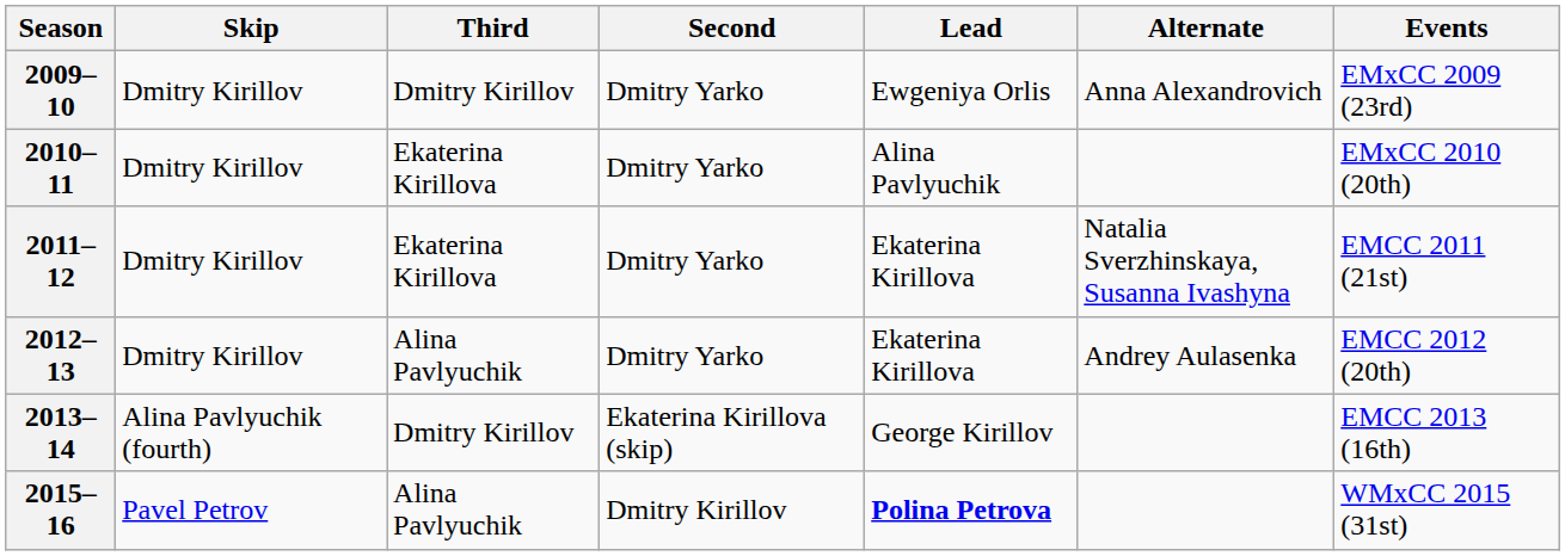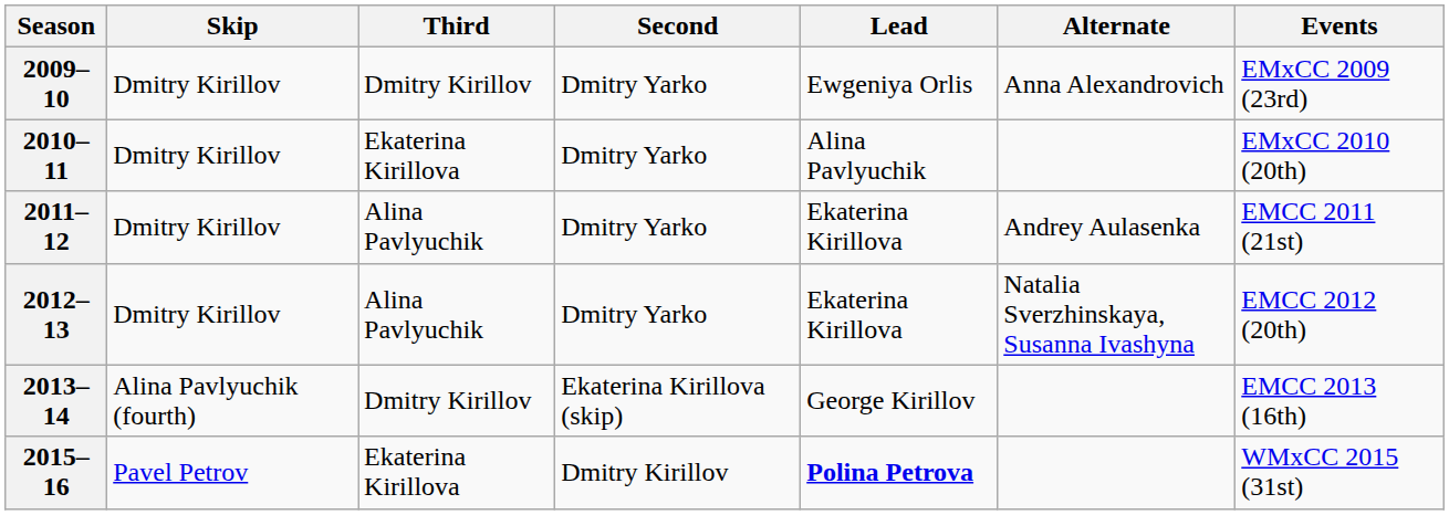 <table class="wikitable">
 <tr>
 <th scope="col">Season</th>
 <th scope="col">Skip</th>
 <th scope="col">Third</th>
 <th scope="col">Second</th>
 <th scope="col">Lead</th>
 <th scope="col">Alternate</th>
 <th scope="col">Events</th>
 </tr>
 <tr>
 <th scope="row">2009–10</th>
 <td>Dmitry Kirillov</td>
 <td>Dmitry Kirillov</td>
 <td>Dmitry Yarko</td>
 <td>Ewgeniya Orlis</td>
 <td>Anna Alexandrovich</td>
 <td><a href='#'>EMxCC 2009</a> (23rd)</td>
 </tr>
 <tr>
 <th scope="row">2010–11</th>
 <td>Dmitry Kirillov</td>
 <td>Ekaterina Kirillova</td>
 <td>Dmitry Yarko</td>
 <td>Alina Pavlyuchik</td>
 <td></td>
 <td><a href='#'>EMxCC 2010</a> (20th)</td>
 </tr>
 <tr>
 <th scope="row">2011–12</th>
 <td>Dmitry Kirillov</td>
-<td>Ekaterina Kirillova</td>
+<td>Alina Pavlyuchik</td>
 <td>Dmitry Yarko</td>
 <td>Ekaterina Kirillova</td>
-<td>Natalia Sverzhinskaya,<br><a href='#'>Susanna Ivashyna</a></td>
+<td>Andrey Aulasenka</td>
 <td><a href='#'>EMCC 2011</a> (21st)</td>
 </tr>
 <tr>
 <th scope="row">2012–13</th>
 <td>Dmitry Kirillov</td>
 <td>Alina Pavlyuchik</td>
 <td>Dmitry Yarko</td>
 <td>Ekaterina Kirillova</td>
-<td>Andrey Aulasenka</td>
+<td>Natalia Sverzhinskaya,<br><a href='#'>Susanna Ivashyna</a></td>
 <td><a href='#'>EMCC 2012</a> (20th)</td>
 </tr>
 <tr>
 <th scope="row">2013–14</th>
 <td>Alina Pavlyuchik (fourth)</td>
 <td>Dmitry Kirillov</td>
 <td>Ekaterina Kirillova (skip)</td>
 <td>George Kirillov</td>
 <td></td>
 <td><a href='#'>EMCC 2013</a> (16th)</td>
 </tr>
 <tr>
 <th scope="row">2015–16</th>
 <td><a href='#'>Pavel Petrov</a></td>
-<td>Alina Pavlyuchik</td>
+<td>Ekaterina Kirillova</td>
 <td>Dmitry Kirillov</td>
 <td><strong><a href='#'>Polina Petrova</a></strong></td>
 <td></td>
 <td><a href='#'>WMxCC 2015</a> (31st)</td>
 </tr>
 </table>
